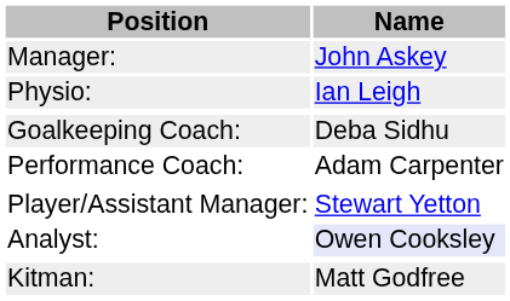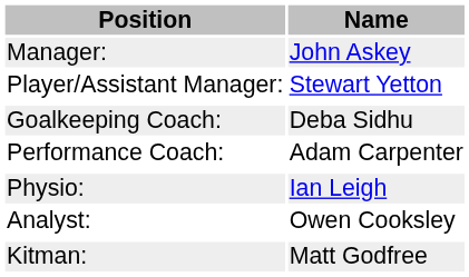 <table class="toccolours">
 <tr>
 <th bgcolor=silver>Position</th>
 <th bgcolor=silver>Name</th>
 </tr>
 <tr bgcolor=#eeeeee>
 <td>Manager:</td>
 <td><a href='#'>John Askey</a></td>
 </tr>
-<tr bgcolor=#eeeeee>
-<td>Physio:</td>
-<td><a href='#'>Ian Leigh</a></td>
+<tr>
+<td>Player/Assistant Manager:</td>
+<td><a href='#'>Stewart Yetton</a></td>
 </tr>
 <tr>
 </tr>
 <tr bgcolor=#eeeeee>
 <td>Goalkeeping Coach:</td>
 <td>Deba Sidhu</td>
 </tr>
 <tr>
 <td>Performance Coach:</td>
 <td>Adam Carpenter</td>
 </tr>
 <tr>
 </tr>
-<tr>
-<td>Player/Assistant Manager:</td>
-<td><a href='#'>Stewart Yetton</a></td>
+<tr bgcolor=#eeeeee>
+<td>Physio:</td>
+<td><a href='#'>Ian Leigh</a></td>
 </tr>
 <tr>
 <td>Analyst:</td>
-<td style="background: lavender;">Owen Cooksley</td>
+<td>Owen Cooksley</td>
 </tr>
 <tr>
 </tr>
 <tr bgcolor=#eeeeee>
 <td>Kitman:</td>
 <td>Matt Godfree</td>
 </tr>
 </table>
